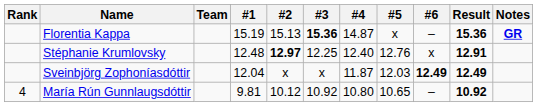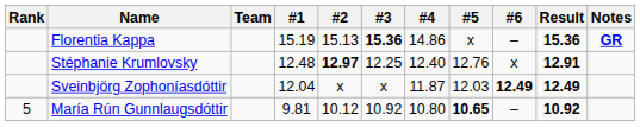 <table class="wikitable sortable" style="text-align:center; font-size:95%">
 <tr>
 <th>Rank</th>
 <th>Name</th>
 <th>Team</th>
 <th>#1</th>
 <th>#2</th>
 <th>#3</th>
 <th>#4</th>
 <th>#5</th>
 <th>#6</th>
 <th>Result</th>
 <th>Notes</th>
 </tr>
 <tr>
 <td></td>
 <td align="left"><a href='#'>Florentia Kappa</a></td>
 <td align=left></td>
 <td>15.19</td>
 <td>15.13</td>
 <td><strong>15.36</strong></td>
-<td>14.87</td>
+<td>14.86</td>
 <td>x</td>
 <td>–</td>
 <td><strong>15.36</strong></td>
 <td><strong><a href='#'>GR</a></strong></td>
 </tr>
 <tr>
 <td></td>
 <td align="left"><a href='#'>Stéphanie Krumlovsky</a></td>
 <td align=left></td>
 <td>12.48</td>
 <td><strong>12.97</strong></td>
 <td>12.25</td>
 <td>12.40</td>
 <td>12.76</td>
 <td>x</td>
 <td><strong>12.91</strong></td>
 <td></td>
 </tr>
 <tr>
 <td></td>
 <td align="left"><a href='#'>Sveinbjörg Zophoníasdóttir</a></td>
 <td align=left></td>
 <td>12.04</td>
 <td>x</td>
 <td>x</td>
 <td>11.87</td>
 <td>12.03</td>
 <td><strong>12.49</strong></td>
 <td><strong>12.49</strong></td>
 <td></td>
 </tr>
 <tr>
-<td>4</td>
+<td>5</td>
 <td align="left"><a href='#'>María Rún Gunnlaugsdóttir</a></td>
 <td align=left></td>
 <td>9.81</td>
 <td>10.12</td>
 <td>10.92</td>
 <td>10.80</td>
-<td>10.65</td>
+<td><strong>10.65</strong></td>
 <td>–</td>
 <td><strong>10.92</strong></td>
 <td></td>
 </tr>
 </table>
